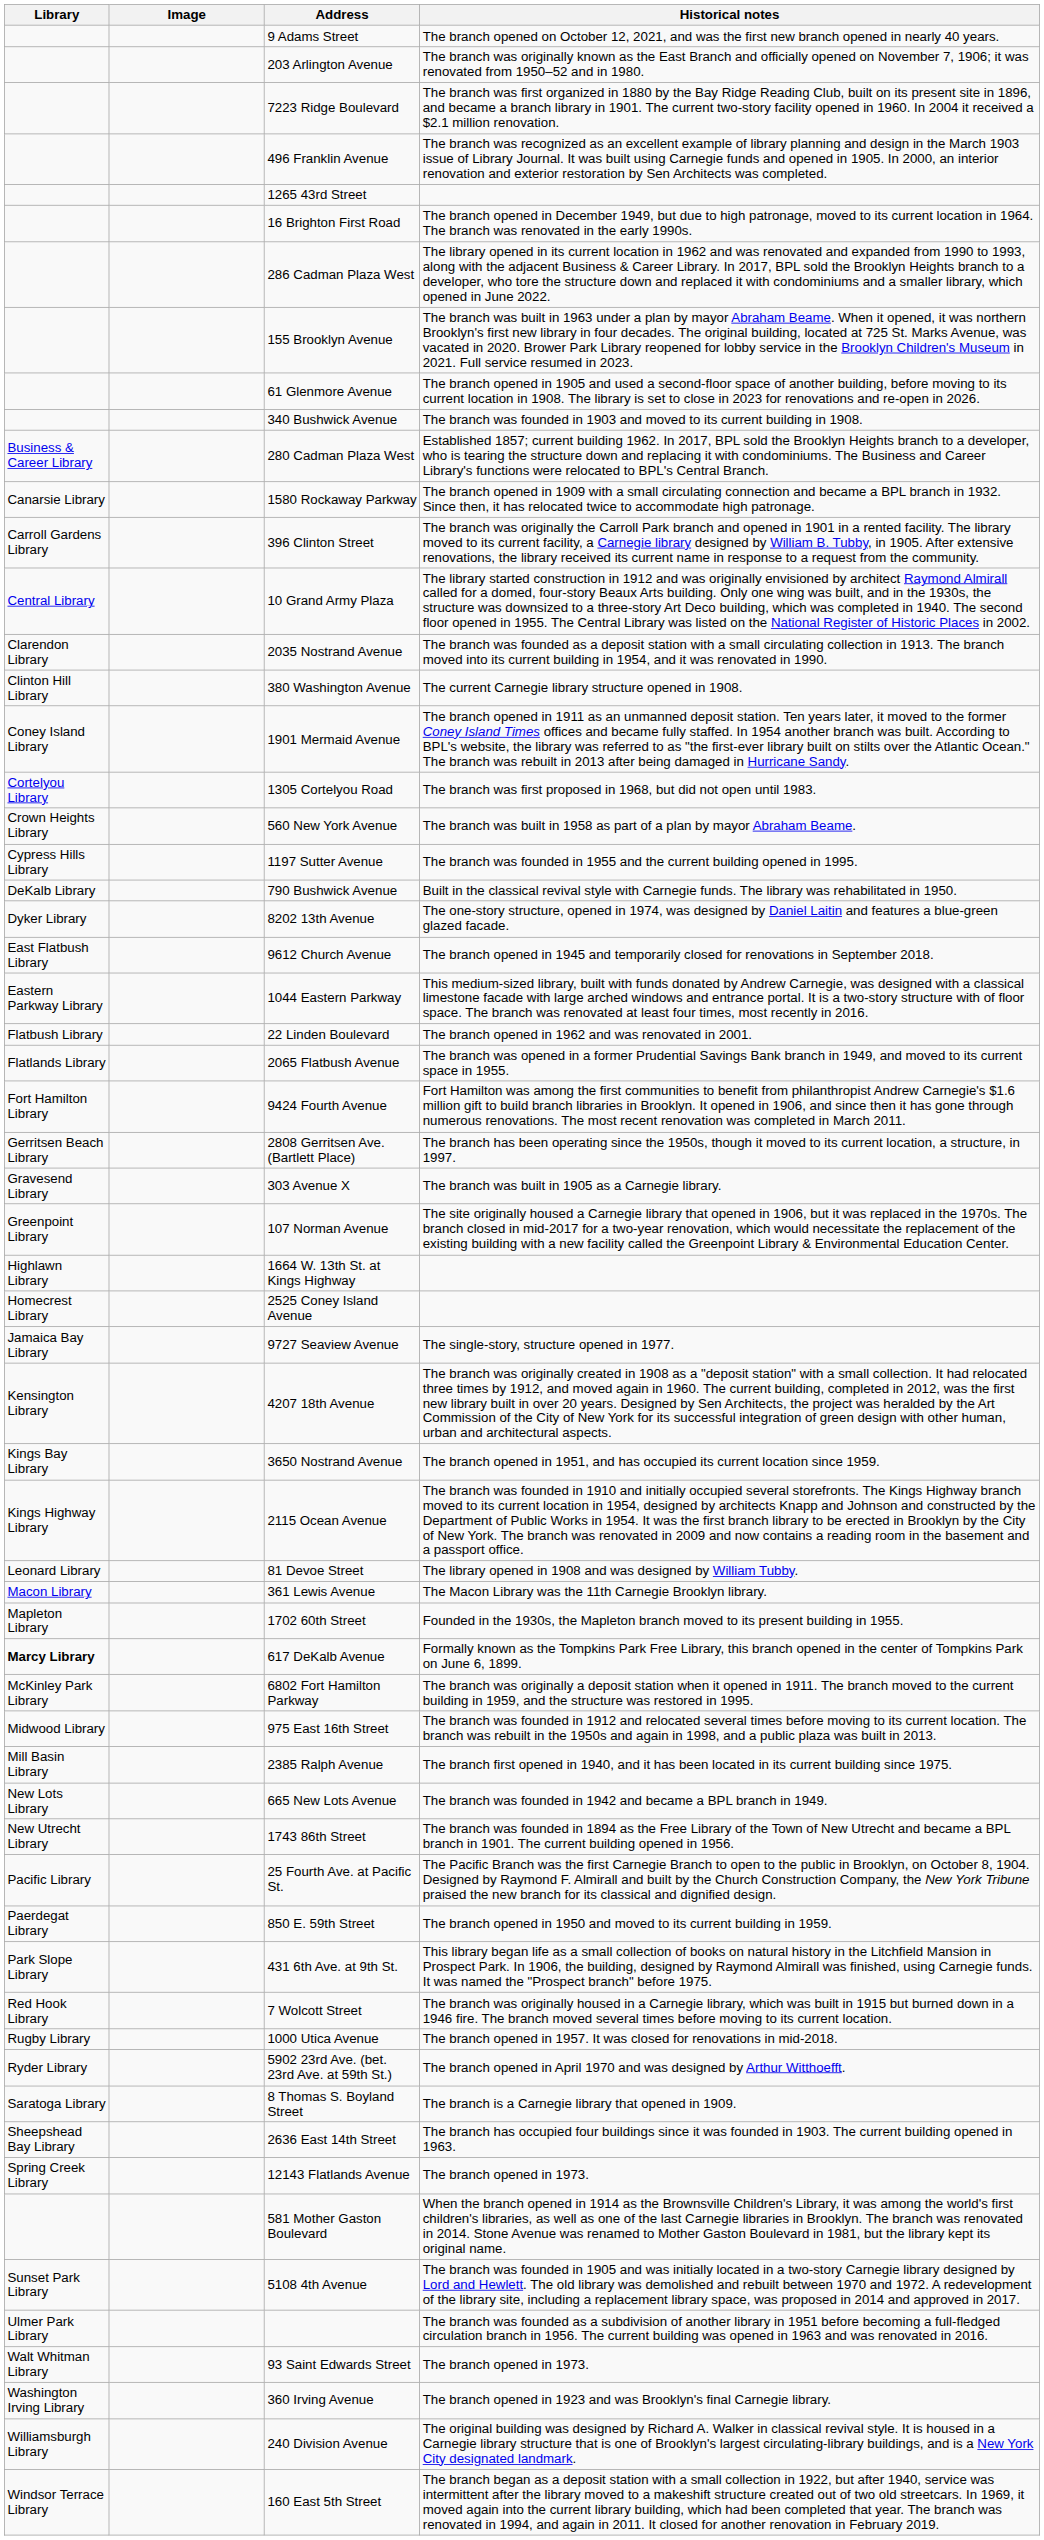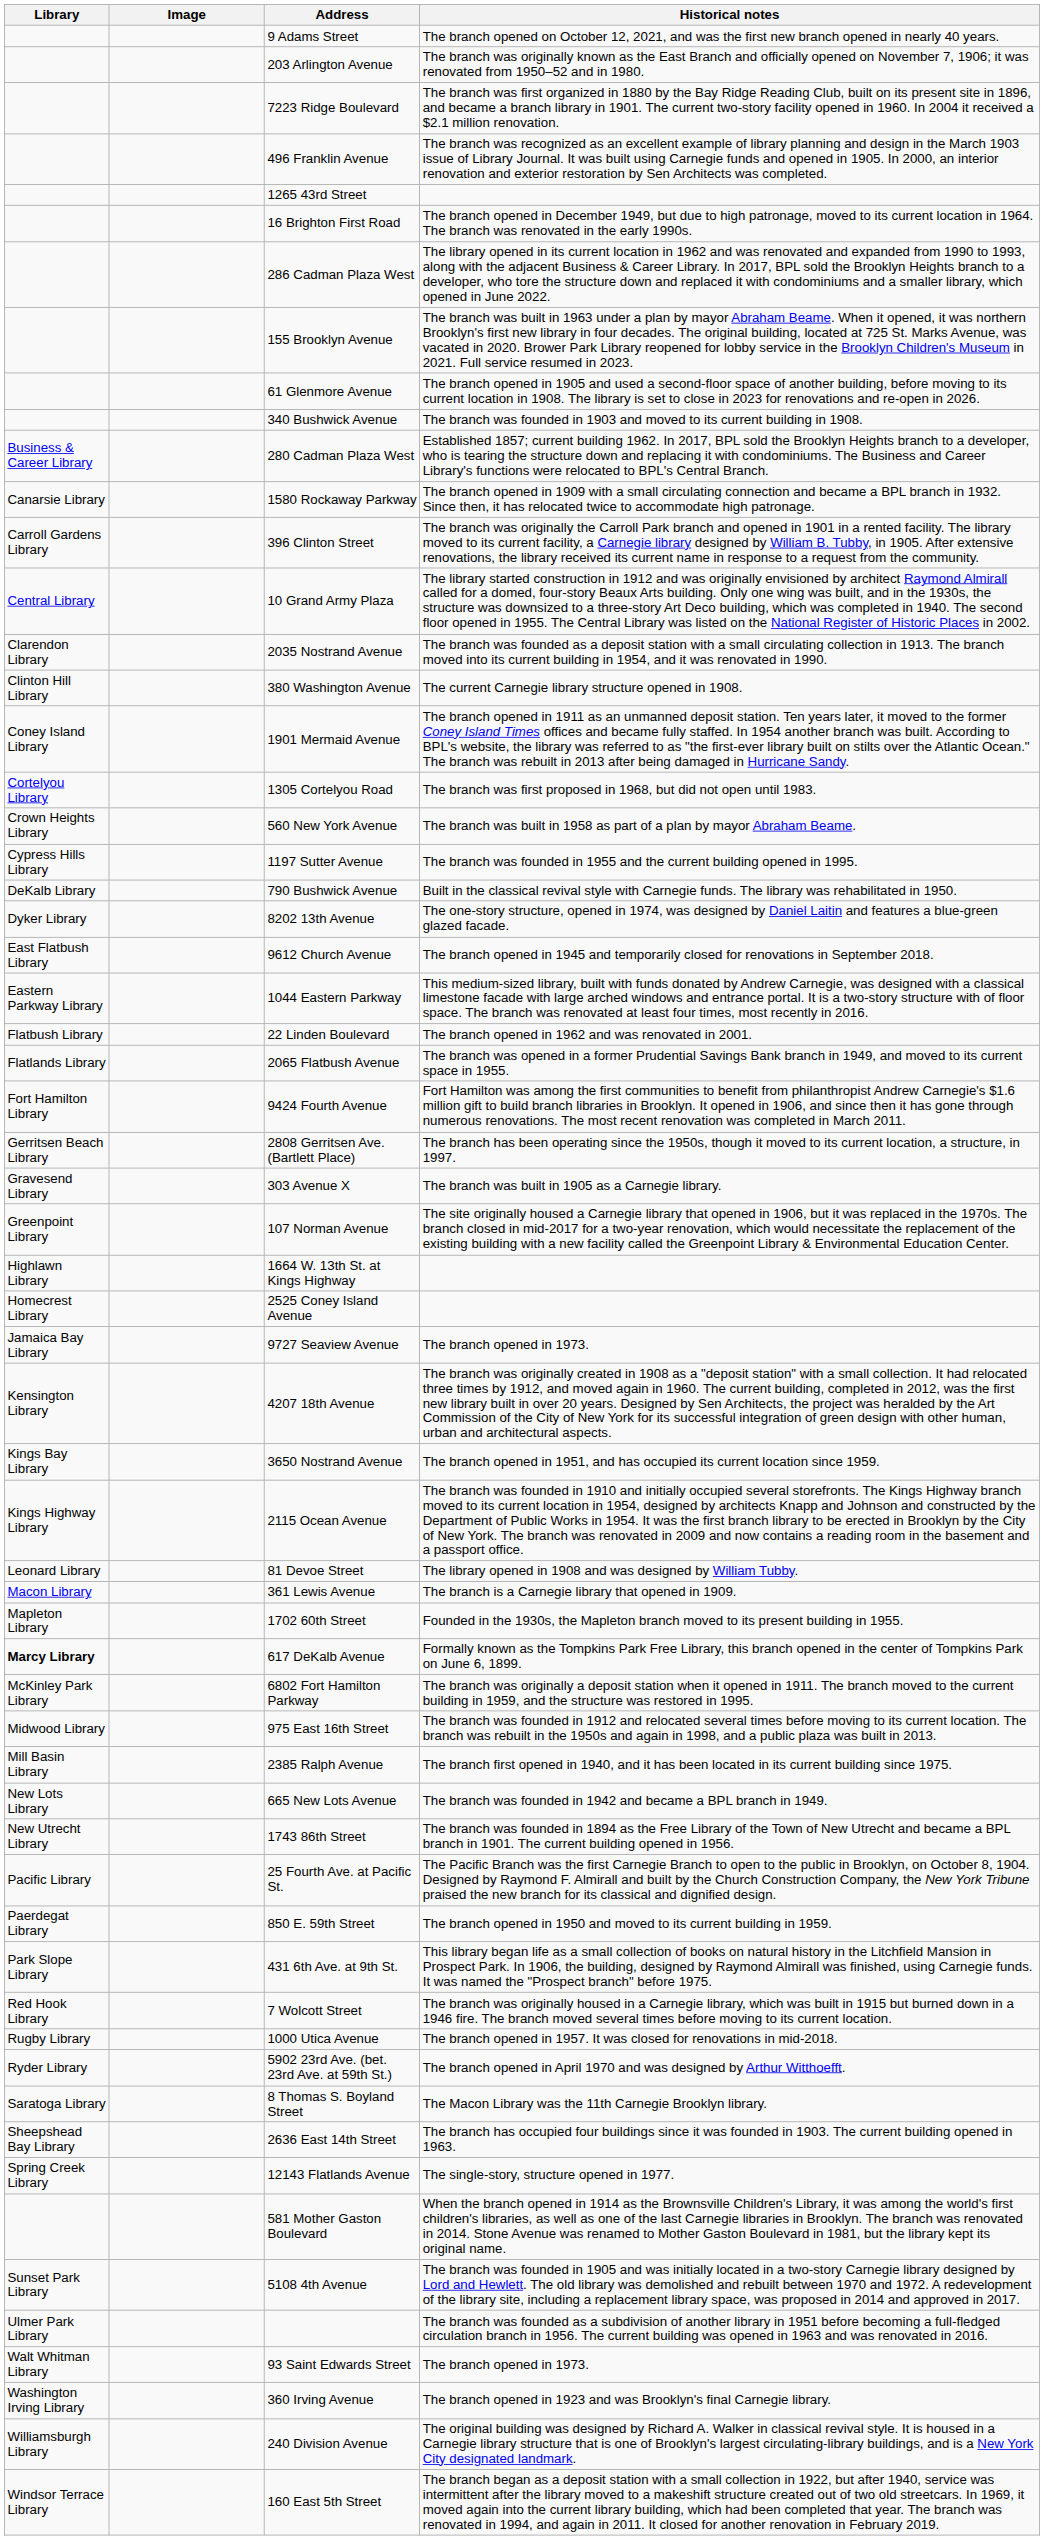 <table class="wikitable sortable static-row-numbers" align="center">
 <tr>
 <th><strong>Library</strong></th>
 <th width=15% class="unsortable"><strong>Image</strong></th>
 <th width=15% class="unsortable"><strong>Address</strong></th>
 <th class="unsortable"><strong>Historical notes</strong></th>
 </tr>
 <tr>
 <td></td>
 <td></td>
 <td>9 Adams Street</td>
 <td>The branch opened on October 12, 2021, and was the first new branch opened in nearly 40 years.</td>
 </tr>
 <tr>
 <td></td>
 <td></td>
 <td>203 Arlington Avenue</td>
 <td>The branch was originally known as the East Branch and officially opened on November 7, 1906; it was renovated from 1950–52 and in 1980.</td>
 </tr>
 <tr>
 <td></td>
 <td></td>
 <td>7223 Ridge Boulevard</td>
 <td>The branch was first organized in 1880 by the Bay Ridge Reading Club, built on its present site in 1896, and became a branch library in 1901. The current two-story facility opened in 1960. In 2004 it received a $2.1 million renovation.</td>
 </tr>
 <tr>
 <td></td>
 <td></td>
 <td>496 Franklin Avenue</td>
 <td>The branch was recognized as an excellent example of library planning and design in the March 1903 issue of Library Journal. It was built using Carnegie funds and opened in 1905. In 2000, an interior renovation and exterior restoration by Sen Architects was completed.</td>
 </tr>
 <tr>
 <td></td>
 <td></td>
 <td>1265 43rd Street</td>
 <td></td>
 </tr>
 <tr>
 <td></td>
 <td></td>
 <td>16 Brighton First Road</td>
 <td>The branch opened in December 1949, but due to high patronage, moved to its current location in 1964. The branch was renovated in the early 1990s.</td>
 </tr>
 <tr>
 <td></td>
 <td></td>
 <td>286 Cadman Plaza West</td>
 <td>The library opened in its current location in 1962 and was renovated and expanded from 1990 to 1993, along with the adjacent Business & Career Library. In 2017, BPL sold the Brooklyn Heights branch to a developer, who tore the structure down and replaced it with condominiums and a smaller library, which opened in June 2022.</td>
 </tr>
 <tr>
 <td></td>
 <td></td>
 <td>155 Brooklyn Avenue</td>
 <td>The branch was built in 1963 under a plan by mayor <a href='#'>Abraham Beame</a>. When it opened, it was northern Brooklyn's first new library in four decades. The original building, located at 725 St. Marks Avenue, was vacated in 2020. Brower Park Library reopened for lobby service in the <a href='#'>Brooklyn Children's Museum</a> in 2021. Full service resumed in 2023.</td>
 </tr>
 <tr>
 <td></td>
 <td></td>
 <td>61 Glenmore Avenue</td>
 <td>The branch opened in 1905 and used a second-floor space of another building, before moving to its current location in 1908. The library is set to close in 2023 for renovations and re-open in 2026.</td>
 </tr>
 <tr>
 <td></td>
 <td></td>
 <td>340 Bushwick Avenue</td>
 <td>The branch was founded in 1903 and moved to its current building in 1908.</td>
 </tr>
 <tr>
 <td><a href='#'>Business & Career Library</a><br></td>
 <td></td>
 <td>280 Cadman Plaza West</td>
 <td>Established 1857; current building 1962. In 2017, BPL sold the Brooklyn Heights branch to a developer, who is tearing the structure down and replacing it with condominiums. The Business and Career Library's functions were relocated to BPL's Central Branch.</td>
 </tr>
 <tr>
 <td>Canarsie Library</td>
 <td></td>
 <td>1580 Rockaway Parkway</td>
 <td>The branch opened in 1909 with a small circulating connection and became a BPL branch in 1932. Since then, it has relocated twice to accommodate high patronage.</td>
 </tr>
 <tr>
 <td>Carroll Gardens Library<br></td>
 <td></td>
 <td>396 Clinton Street</td>
 <td>The branch was originally the Carroll Park branch and opened in 1901 in a rented facility. The library moved to its current facility, a  <a href='#'>Carnegie library</a> designed by <a href='#'>William B. Tubby</a>, in 1905. After extensive renovations, the library received its current name in response to a request from the community.</td>
 </tr>
 <tr>
 <td><a href='#'>Central Library</a></td>
 <td></td>
 <td>10 Grand Army Plaza</td>
 <td>The library started construction in 1912 and was originally envisioned by architect <a href='#'>Raymond Almirall</a> called for a domed, four-story Beaux Arts building. Only one wing was built, and in the 1930s, the structure was downsized to a three-story Art Deco building, which was completed in 1940. The second floor opened in 1955. The Central Library was listed on the <a href='#'>National Register of Historic Places</a> in 2002.</td>
 </tr>
 <tr ->
 <td>Clarendon Library</td>
 <td></td>
 <td>2035 Nostrand Avenue</td>
 <td>The branch was founded as a deposit station with a small circulating collection in 1913. The branch moved into its current building in 1954, and it was renovated in 1990.</td>
 </tr>
 <tr>
 <td>Clinton Hill Library<br></td>
 <td></td>
 <td>380 Washington Avenue</td>
 <td>The current Carnegie library structure opened in 1908.</td>
 </tr>
 <tr>
 <td>Coney Island Library<br></td>
 <td></td>
 <td>1901 Mermaid Avenue</td>
 <td>The branch opened in 1911 as an unmanned deposit station. Ten years later, it moved to the former <em><a href='#'>Coney Island Times</a></em> offices and became fully staffed. In 1954 another branch was built. According to BPL's website, the library was referred to as "the first-ever library built on stilts over the Atlantic Ocean." The branch was rebuilt in 2013 after being damaged in <a href='#'>Hurricane Sandy</a>.</td>
 </tr>
 <tr>
 <td><a href='#'>Cortelyou Library</a></td>
 <td></td>
 <td>1305 Cortelyou Road</td>
 <td>The branch was first proposed in 1968, but did not open until 1983.</td>
 </tr>
 <tr>
 <td>Crown Heights Library</td>
 <td></td>
 <td>560 New York Avenue</td>
 <td>The branch was built in 1958 as part of a plan by mayor <a href='#'>Abraham Beame</a>.</td>
 </tr>
 <tr>
 <td>Cypress Hills Library</td>
 <td></td>
 <td>1197 Sutter Avenue</td>
 <td>The branch was founded in 1955 and the current building opened in 1995.</td>
 </tr>
 <tr>
 <td>DeKalb Library</td>
 <td></td>
 <td>790 Bushwick Avenue</td>
 <td>Built in the classical revival style with Carnegie funds. The library was rehabilitated in 1950.</td>
 </tr>
 <tr>
 <td>Dyker Library</td>
 <td></td>
 <td>8202 13th Avenue</td>
 <td>The one-story structure, opened in 1974, was designed by <a href='#'>Daniel Laitin</a> and features a blue-green glazed facade.</td>
 </tr>
 <tr ->
 <td>East Flatbush Library</td>
 <td></td>
 <td>9612 Church Avenue</td>
 <td>The branch opened in 1945 and temporarily closed for renovations in September 2018.</td>
 </tr>
 <tr ->
 <td>Eastern Parkway Library</td>
 <td></td>
 <td>1044 Eastern Parkway</td>
 <td>This medium-sized library, built with funds donated by Andrew Carnegie, was designed with a classical limestone facade with large arched windows and entrance portal. It is a two-story structure with  of floor space. The branch was renovated at least four times, most recently in 2016.</td>
 </tr>
 <tr>
 <td>Flatbush Library</td>
 <td></td>
 <td>22 Linden Boulevard</td>
 <td>The branch opened in 1962 and was renovated in 2001.</td>
 </tr>
 <tr>
 <td>Flatlands Library</td>
 <td></td>
 <td>2065 Flatbush Avenue</td>
 <td>The branch was opened in a former Prudential Savings Bank branch in 1949, and moved to its current  space in 1955.</td>
 </tr>
 <tr>
 <td>Fort Hamilton Library</td>
 <td></td>
 <td>9424 Fourth Avenue</td>
 <td>Fort Hamilton was among the first communities to benefit from philanthropist Andrew Carnegie's $1.6 million gift to build branch libraries in Brooklyn. It opened in 1906, and since then it has gone through numerous renovations. The most recent renovation was completed in March 2011.</td>
 </tr>
 <tr>
 <td>Gerritsen Beach Library</td>
 <td></td>
 <td>2808 Gerritsen Ave. (Bartlett Place)</td>
 <td>The branch has been operating since the 1950s, though it moved to its current location, a  structure, in 1997.</td>
 </tr>
 <tr>
 <td>Gravesend Library</td>
 <td></td>
 <td>303 Avenue X</td>
 <td>The branch was built in 1905 as a Carnegie library.</td>
 </tr>
 <tr>
 <td>Greenpoint Library</td>
 <td></td>
 <td>107 Norman Avenue</td>
 <td>The site originally housed a Carnegie library that opened in 1906, but it was replaced in the 1970s. The branch closed in mid-2017 for a two-year renovation, which would necessitate the replacement of the existing building with a new facility called the Greenpoint Library & Environmental Education Center.</td>
 </tr>
 <tr>
 <td>Highlawn Library</td>
 <td></td>
 <td>1664 W. 13th St. at Kings Highway</td>
 <td></td>
 </tr>
 <tr>
 <td>Homecrest Library</td>
 <td></td>
 <td>2525 Coney Island Avenue</td>
 <td></td>
 </tr>
 <tr>
 <td>Jamaica Bay Library</td>
 <td></td>
 <td>9727 Seaview Avenue</td>
-<td>The single-story,  structure opened in 1977.</td>
+<td>The branch opened in 1973.</td>
 </tr>
 <tr>
 <td>Kensington Library</td>
 <td></td>
 <td>4207 18th Avenue</td>
 <td>The branch was originally created in 1908 as a "deposit station" with a small collection. It had relocated three times by 1912, and moved again in 1960. The current building, completed in 2012, was the first new library built in over 20 years. Designed by Sen Architects, the project was heralded by the Art Commission of the City of New York for its successful integration of green design with other human, urban and architectural aspects.</td>
 </tr>
 <tr>
 <td>Kings Bay Library</td>
 <td></td>
 <td>3650 Nostrand Avenue</td>
 <td>The branch opened in 1951, and has occupied its current location since 1959.</td>
 </tr>
 <tr>
 <td>Kings Highway Library</td>
 <td></td>
 <td>2115 Ocean Avenue</td>
 <td>The branch was founded in 1910 and initially occupied several storefronts. The Kings Highway branch moved to its current location in 1954, designed by architects Knapp and Johnson and constructed by the Department of Public Works in 1954. It was the first branch library to be erected in Brooklyn by the City of New York. The branch was renovated in 2009 and now contains a reading room in the basement and a passport office.</td>
 </tr>
 <tr>
 <td>Leonard Library</td>
 <td></td>
 <td>81 Devoe Street</td>
 <td>The  library opened in 1908 and was designed by <a href='#'>William Tubby</a>.</td>
 </tr>
 <tr>
 <td><a href='#'>Macon Library</a></td>
 <td></td>
 <td>361 Lewis Avenue</td>
-<td>The Macon Library was the 11th Carnegie Brooklyn library.</td>
+<td>The branch is a Carnegie library that opened in 1909.</td>
 </tr>
 <tr>
 <td>Mapleton Library</td>
 <td></td>
 <td>1702 60th Street</td>
 <td>Founded in the 1930s, the Mapleton branch moved to its present building in 1955.</td>
 </tr>
 <tr>
 <td><strong>Marcy Library</strong></td>
 <td></td>
 <td>617 DeKalb Avenue</td>
 <td>Formally known as the Tompkins Park Free Library, this branch opened in the center of Tompkins Park on June 6, 1899.</td>
 </tr>
 <tr>
 <td>McKinley Park Library</td>
 <td></td>
 <td>6802 Fort Hamilton Parkway</td>
 <td>The branch was originally a deposit station when it opened in 1911. The branch moved to the current  building in 1959, and the structure was restored in 1995.</td>
 </tr>
 <tr>
 <td>Midwood Library</td>
 <td></td>
 <td>975 East 16th Street</td>
 <td>The branch was founded in 1912 and relocated several times before moving to its current location. The branch was rebuilt in the 1950s and again in 1998, and a public plaza was built in 2013.</td>
 </tr>
 <tr>
 <td>Mill Basin Library</td>
 <td></td>
 <td>2385 Ralph Avenue</td>
 <td>The branch first opened in 1940, and it has been located in its current building since 1975.</td>
 </tr>
 <tr>
 <td>New Lots Library</td>
 <td></td>
 <td>665 New Lots Avenue</td>
 <td>The branch was founded in 1942 and became a BPL branch in 1949.</td>
 </tr>
 <tr>
 <td>New Utrecht Library</td>
 <td></td>
 <td>1743 86th Street</td>
 <td>The branch was founded in 1894 as the Free Library of the Town of New Utrecht and became a BPL branch in 1901. The current building opened in 1956.</td>
 </tr>
 <tr>
 <td>Pacific Library</td>
 <td></td>
 <td>25 Fourth Ave. at Pacific St.</td>
 <td>The Pacific Branch was the first Carnegie Branch to open to the public in Brooklyn, on October 8, 1904. Designed by Raymond F. Almirall and built by the Church Construction Company, the <em>New York Tribune</em> praised the new branch for its classical and dignified design.</td>
 </tr>
 <tr>
 <td>Paerdegat Library</td>
 <td></td>
 <td>850 E. 59th Street</td>
 <td>The branch opened in 1950 and moved to its current building in 1959.</td>
 </tr>
 <tr>
 <td>Park Slope Library</td>
 <td></td>
 <td>431 6th Ave. at 9th St.</td>
 <td>This library began life as a small collection of books on natural history in the Litchfield Mansion in Prospect Park. In 1906, the building, designed by Raymond Almirall was finished, using Carnegie funds. It was named the "Prospect branch" before 1975.</td>
 </tr>
 <tr>
 <td>Red Hook Library</td>
 <td></td>
 <td>7 Wolcott Street</td>
 <td>The branch was originally housed in a Carnegie library, which was built in 1915 but burned down in a 1946 fire. The branch moved several times before moving to its current location.</td>
 </tr>
 <tr>
 <td>Rugby Library</td>
 <td></td>
 <td>1000 Utica Avenue</td>
 <td>The branch opened in 1957. It was closed for renovations in mid-2018.</td>
 </tr>
 <tr>
 <td>Ryder Library</td>
 <td></td>
 <td>5902 23rd Ave. (bet. 23rd Ave. at 59th St.)</td>
 <td>The branch opened in April 1970 and was designed by <a href='#'>Arthur Witthoefft</a>.</td>
 </tr>
 <tr>
 <td>Saratoga Library</td>
 <td></td>
 <td>8 Thomas S. Boyland Street</td>
-<td>The branch is a Carnegie library that opened in 1909.</td>
+<td>The Macon Library was the 11th Carnegie Brooklyn library.</td>
 </tr>
 <tr>
 <td>Sheepshead Bay Library</td>
 <td></td>
 <td>2636 East 14th Street</td>
 <td>The branch has occupied four buildings since it was founded in 1903. The current  building opened in 1963.</td>
 </tr>
 <tr>
 <td>Spring Creek Library</td>
 <td></td>
 <td>12143 Flatlands Avenue</td>
-<td>The branch opened in 1973.</td>
+<td>The single-story,  structure opened in 1977.</td>
 </tr>
 <tr>
 <td></td>
 <td></td>
 <td>581 Mother Gaston Boulevard</td>
 <td>When the branch opened in 1914 as the Brownsville Children's Library, it was among the world's first children's libraries, as well as one of the last Carnegie libraries in Brooklyn. The branch was renovated in 2014. Stone Avenue was renamed to Mother Gaston Boulevard in 1981, but the library kept its original name.</td>
 </tr>
 <tr>
 <td>Sunset Park Library</td>
 <td></td>
 <td>5108 4th Avenue</td>
 <td>The branch was founded in 1905 and was initially located in a two-story Carnegie library designed by <a href='#'>Lord and Hewlett</a>. The old library was demolished and rebuilt between 1970 and 1972. A redevelopment of the library site, including a replacement library space, was proposed in 2014 and approved in 2017.</td>
 </tr>
 <tr>
 <td>Ulmer Park Library</td>
 <td></td>
 <td><br></td>
 <td>The branch was founded as a subdivision of another library in 1951 before becoming a full-fledged circulation branch in 1956. The current building was opened in 1963 and was renovated in 2016.</td>
 </tr>
 <tr>
 <td>Walt Whitman Library</td>
 <td></td>
 <td>93 Saint Edwards Street</td>
 <td>The branch opened in 1973.</td>
 </tr>
 <tr>
 <td>Washington Irving Library</td>
 <td></td>
 <td>360 Irving Avenue</td>
 <td>The branch opened in 1923 and was Brooklyn's final Carnegie library.</td>
 </tr>
 <tr>
 <td>Williamsburgh Library</td>
 <td></td>
 <td>240 Division Avenue</td>
 <td>The original building was designed by Richard A. Walker in classical revival style. It is housed in a  Carnegie library structure that is one of Brooklyn's largest circulating-library buildings, and is a <a href='#'>New York City designated landmark</a>.</td>
 </tr>
 <tr>
 <td>Windsor Terrace Library</td>
 <td></td>
 <td>160 East 5th Street</td>
 <td>The branch began as a deposit station with a small collection in 1922, but after 1940, service was intermittent after the library moved to a makeshift structure created out of two old streetcars. In 1969, it moved again into the current library building, which had been completed that year. The branch was renovated in 1994, and again in 2011. It closed for another renovation in February 2019.</td>
 </tr>
 </table>
